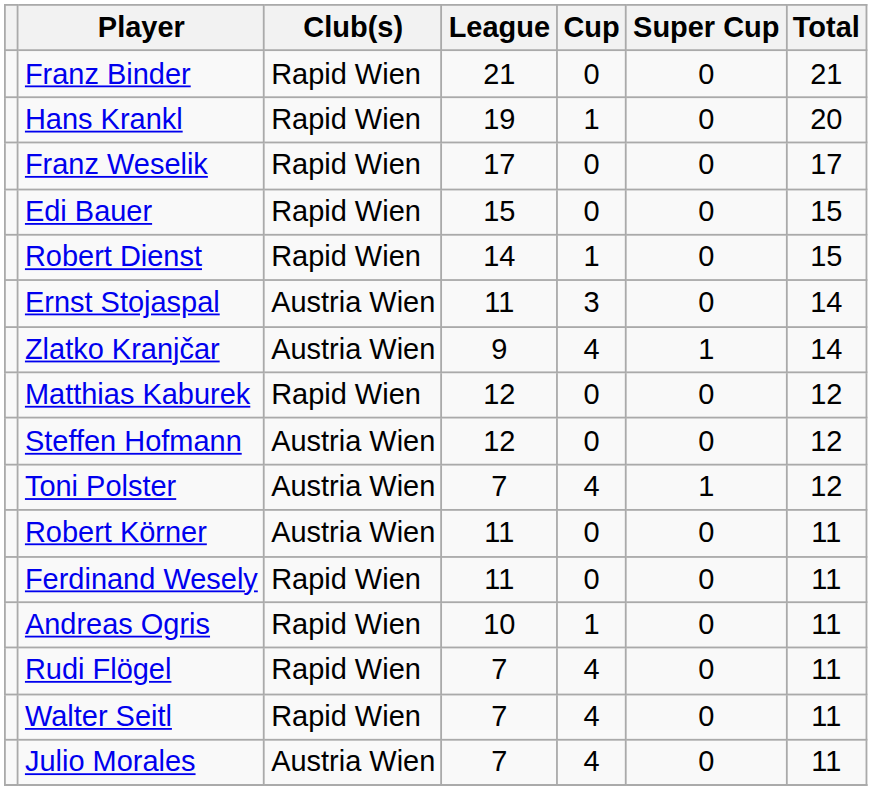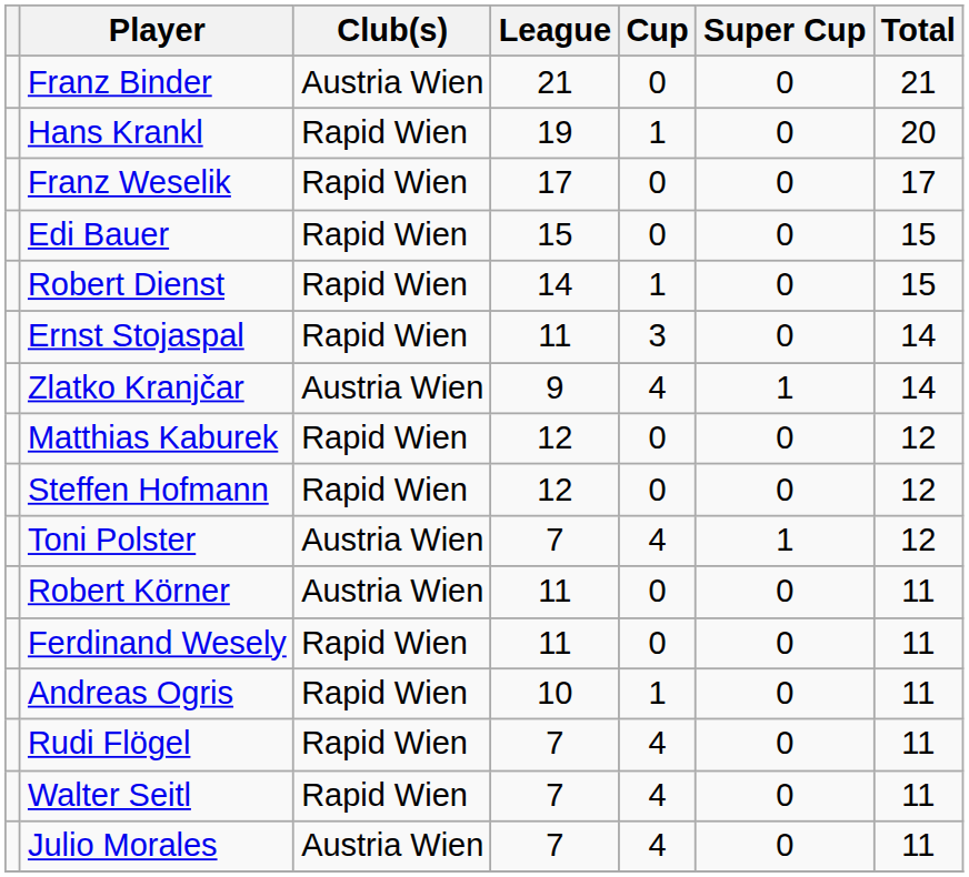 <table class="wikitable" style="text-align: center">
 <tr>
 <th class="unsortable"></th>
 <th>Player</th>
 <th>Club(s)</th>
 <th>League</th>
 <th>Cup</th>
 <th>Super Cup</th>
 <th>Total</th>
 </tr>
 <tr>
 <td></td>
 <td align="left"><a href='#'>Franz Binder</a></td>
-<td align="left">Rapid Wien</td>
+<td align="left">Austria Wien</td>
 <td>21</td>
 <td>0</td>
 <td>0</td>
 <td>21</td>
 </tr>
 <tr>
 <td></td>
 <td align="left"><a href='#'>Hans Krankl</a></td>
 <td align="left">Rapid Wien</td>
 <td>19</td>
 <td>1</td>
 <td>0</td>
 <td>20</td>
 </tr>
 <tr>
 <td></td>
 <td align="left"><a href='#'>Franz Weselik</a></td>
 <td align="left">Rapid Wien</td>
 <td>17</td>
 <td>0</td>
 <td>0</td>
 <td>17</td>
 </tr>
 <tr>
 <td></td>
 <td align="left"><a href='#'>Edi Bauer</a></td>
 <td align="left">Rapid Wien</td>
 <td>15</td>
 <td>0</td>
 <td>0</td>
 <td>15</td>
 </tr>
 <tr>
 <td></td>
 <td align="left"><a href='#'>Robert Dienst</a></td>
 <td align="left">Rapid Wien</td>
 <td>14</td>
 <td>1</td>
 <td>0</td>
 <td>15</td>
 </tr>
 <tr>
 <td></td>
 <td align="left"><a href='#'>Ernst Stojaspal</a></td>
-<td align="left">Austria Wien</td>
+<td align="left">Rapid Wien</td>
 <td>11</td>
 <td>3</td>
 <td>0</td>
 <td>14</td>
 </tr>
 <tr>
 <td></td>
 <td align="left"><a href='#'>Zlatko Kranjčar</a></td>
 <td align="left">Austria Wien</td>
 <td>9</td>
 <td>4</td>
 <td>1</td>
 <td>14</td>
 </tr>
 <tr>
 <td></td>
 <td align="left"><a href='#'>Matthias Kaburek</a></td>
 <td align="left">Rapid Wien</td>
 <td>12</td>
 <td>0</td>
 <td>0</td>
 <td>12</td>
 </tr>
 <tr>
 <td></td>
 <td align="left"><a href='#'>Steffen Hofmann</a></td>
-<td align="left">Austria Wien</td>
+<td align="left">Rapid Wien</td>
 <td>12</td>
 <td>0</td>
 <td>0</td>
 <td>12</td>
 </tr>
 <tr>
 <td></td>
 <td align="left"><a href='#'>Toni Polster</a></td>
 <td align="left">Austria Wien</td>
 <td>7</td>
 <td>4</td>
 <td>1</td>
 <td>12</td>
 </tr>
 <tr>
 <td></td>
 <td align="left"><a href='#'>Robert Körner</a></td>
 <td align="left">Austria Wien</td>
 <td>11</td>
 <td>0</td>
 <td>0</td>
 <td>11</td>
 </tr>
 <tr>
 <td></td>
 <td align="left"><a href='#'>Ferdinand Wesely</a></td>
 <td align="left">Rapid Wien</td>
 <td>11</td>
 <td>0</td>
 <td>0</td>
 <td>11</td>
 </tr>
 <tr>
 <td></td>
 <td align="left"><a href='#'>Andreas Ogris</a></td>
 <td align="left">Rapid Wien</td>
 <td>10</td>
 <td>1</td>
 <td>0</td>
 <td>11</td>
 </tr>
 <tr>
 <td></td>
 <td align="left"><a href='#'>Rudi Flögel</a></td>
 <td align="left">Rapid Wien</td>
 <td>7</td>
 <td>4</td>
 <td>0</td>
 <td>11</td>
 </tr>
 <tr>
 <td></td>
 <td align="left"><a href='#'>Walter Seitl</a></td>
 <td align="left">Rapid Wien</td>
 <td>7</td>
 <td>4</td>
 <td>0</td>
 <td>11</td>
 </tr>
 <tr>
 <td></td>
 <td align="left"><a href='#'>Julio Morales</a></td>
 <td align="left">Austria Wien</td>
 <td>7</td>
 <td>4</td>
 <td>0</td>
 <td>11</td>
 </tr>
 <tr>
 </tr>
 </table>
